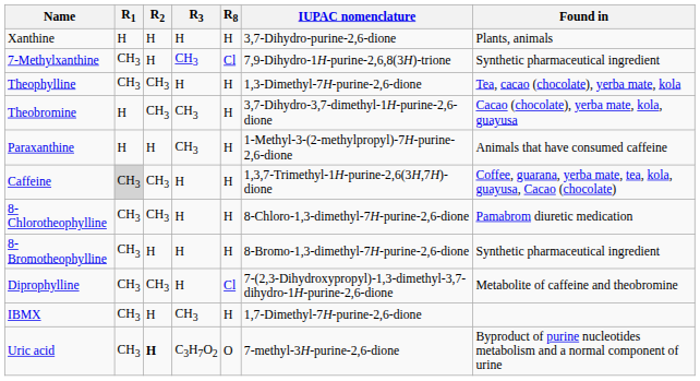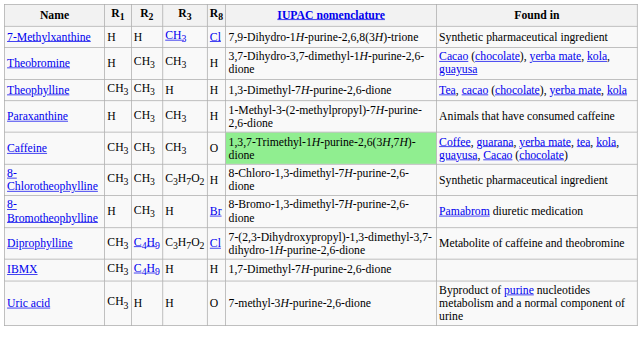 <table class="wikitable sortable">
 <tr>
 <th>Name</th>
 <th>R<sub>1</sub></th>
 <th>R<sub>2</sub></th>
 <th>R<sub>3</sub></th>
 <th>R<sub>8</sub></th>
 <th><a href='#'>IUPAC nomenclature</a></th>
 <th>Found in</th>
 </tr>
 <tr>
-<td>Xanthine</td>
+<td><a href='#'>7-Methylxanthine</a></td>
 <td>H</td>
-<td>H</td>
-<td>H</td>
-<td>H</td>
-<td>3,7-Dihydro-purine-2,6-dione</td>
-<td>Plants, animals</td>
-</tr>
-<tr>
-<td><a href='#'>7-Methylxanthine</a></td>
-<td>CH<sub>3</sub></td>
 <td>H</td>
 <td><a href='#'>CH<sub>3</sub></a></td>
 <td><a href='#'>Cl</a></td>
 <td>7,9-Dihydro-1<em>H</em>-purine-2,6,8(3<em>H</em>)-trione</td>
 <td>Synthetic pharmaceutical ingredient</td>
+</tr>
+<tr>
+<td><a href='#'>Theobromine</a></td>
+<td>H</td>
+<td>CH<sub>3</sub></td>
+<td>CH<sub>3</sub></td>
+<td>H</td>
+<td>3,7-Dihydro-3,7-dimethyl-1<em>H</em>-purine-2,6-dione</td>
+<td><a href='#'>Cacao</a> (<a href='#'>chocolate</a>),   <a href='#'>yerba mate</a>, <a href='#'>kola</a>, <a href='#'>guayusa</a></td>
 </tr>
 <tr>
 <td><a href='#'>Theophylline</a></td>
 <td>CH<sub>3</sub></td>
 <td>CH<sub>3</sub></td>
 <td>H</td>
 <td>H</td>
 <td>1,3-Dimethyl-7<em>H</em>-purine-2,6-dione</td>
 <td><a href='#'>Tea</a>, <a href='#'>cacao</a> (<a href='#'>chocolate</a>), <a href='#'>yerba mate</a>, <a href='#'>kola</a></td>
 </tr>
 <tr>
-<td><a href='#'>Theobromine</a></td>
+<td><a href='#'>Paraxanthine</a></td>
 <td>H</td>
 <td>CH<sub>3</sub></td>
-<td>CH<sub>3</sub></td>
-<td>H</td>
-<td>3,7-Dihydro-3,7-dimethyl-1<em>H</em>-purine-2,6-dione</td>
-<td><a href='#'>Cacao</a> (<a href='#'>chocolate</a>),   <a href='#'>yerba mate</a>, <a href='#'>kola</a>, <a href='#'>guayusa</a></td>
-</tr>
-<tr>
-<td><a href='#'>Paraxanthine</a></td>
-<td>H</td>
-<td>H</td>
 <td>CH<sub>3</sub></td>
 <td>H</td>
 <td>1-Methyl-3-(2-methylpropyl)-7<em>H</em>-purine-2,6-dione</td>
 <td>Animals that have consumed caffeine</td>
 </tr>
 <tr>
 <td><a href='#'>Caffeine</a></td>
-<td style="background: lightgrey;">CH<sub>3</sub></td>
 <td>CH<sub>3</sub></td>
-<td>H</td>
-<td>H</td>
-<td>1,3,7-Trimethyl-1<em>H</em>-purine-2,6(3<em>H</em>,7<em>H</em>)-dione</td>
+<td>CH<sub>3</sub></td>
+<td>CH<sub>3</sub></td>
+<td>O</td>
+<td style="background: lightgreen;">1,3,7-Trimethyl-1<em>H</em>-purine-2,6(3<em>H</em>,7<em>H</em>)-dione</td>
 <td><a href='#'>Coffee</a>, <a href='#'>guarana</a>, <a href='#'>yerba mate</a>, <a href='#'>tea</a>, <a href='#'>kola</a>, <a href='#'>guayusa</a>, <a href='#'>Cacao</a> (<a href='#'>chocolate</a>)</td>
 </tr>
 <tr>
 <td><a href='#'>8-Chlorotheophylline</a></td>
 <td>CH<sub>3</sub></td>
 <td>CH<sub>3</sub></td>
-<td>H</td>
+<td>C<sub>3</sub>H<sub>7</sub>O<sub>2</sub></td>
 <td>H</td>
 <td>8-Chloro-1,3-dimethyl-7<em>H</em>-purine-2,6-dione</td>
-<td><a href='#'>Pamabrom</a> diuretic medication</td>
+<td>Synthetic pharmaceutical ingredient</td>
 </tr>
 <tr>
 <td><a href='#'>8-Bromotheophylline</a></td>
+<td>H</td>
 <td>CH<sub>3</sub></td>
 <td>H</td>
-<td>H</td>
-<td>H</td>
+<td><a href='#'>Br</a></td>
 <td>8-Bromo-1,3-dimethyl-7<em>H</em>-purine-2,6-dione</td>
-<td>Synthetic pharmaceutical ingredient</td>
+<td><a href='#'>Pamabrom</a> diuretic medication</td>
 </tr>
 <tr>
 <td><a href='#'>Diprophylline</a></td>
 <td>CH<sub>3</sub></td>
-<td>CH<sub>3</sub></td>
-<td>H</td>
+<td><a href='#'>C<sub>4</sub>H<sub>9</sub></a></td>
+<td>C<sub>3</sub>H<sub>7</sub>O<sub>2</sub></td>
 <td><a href='#'>Cl</a></td>
 <td>7-(2,3-Dihydroxypropyl)-1,3-dimethyl-3,7-dihydro-1<em>H</em>-purine-2,6-dione</td>
 <td>Metabolite of caffeine and theobromine</td>
 </tr>
 <tr>
 <td><a href='#'>IBMX</a></td>
 <td>CH<sub>3</sub></td>
+<td><a href='#'>C<sub>4</sub>H<sub>9</sub></a></td>
 <td>H</td>
-<td>CH<sub>3</sub></td>
 <td>H</td>
 <td>1,7-Dimethyl-7<em>H</em>-purine-2,6-dione</td>
 <td></td>
 </tr>
 <tr>
 <td><a href='#'>Uric acid</a></td>
 <td>CH<sub>3</sub></td>
-<td><strong>H</strong></td>
-<td>C<sub>3</sub>H<sub>7</sub>O<sub>2</sub></td>
+<td>H</td>
+<td>H</td>
 <td>O</td>
 <td>7-methyl-3<em>H</em>-purine-2,6-dione</td>
 <td>Byproduct of <a href='#'>purine</a> nucleotides metabolism and a normal component of urine</td>
 </tr>
 </table>
